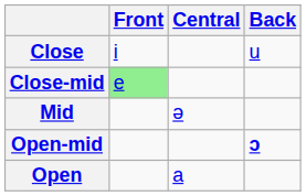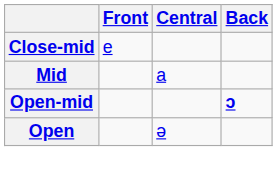 <table class="wikitable">
 <tr>
 <th></th>
 <th><a href='#'>Front</a></th>
 <th><a href='#'>Central</a></th>
 <th><a href='#'>Back</a></th>
 </tr>
 <tr>
-<th><a href='#'>Close</a></th>
-<td><a href='#'>i</a></td>
-<td></td>
-<td><a href='#'>u</a></td>
-</tr>
-<tr>
 <th><a href='#'>Close-mid</a></th>
-<td style="background: lightgreen;"><a href='#'>e</a></td>
+<td><a href='#'>e</a></td>
 <td></td>
 <td></td>
 </tr>
 <tr>
 <th><a href='#'>Mid</a></th>
 <td></td>
-<td><a href='#'>ə</a></td>
+<td><a href='#'>a</a></td>
 <td></td>
 </tr>
 <tr>
 <th><a href='#'>Open-mid</a></th>
 <td></td>
 <td></td>
 <td><strong><a href='#'>ɔ</a></strong></td>
 </tr>
 <tr>
 <th><a href='#'>Open</a></th>
 <td></td>
-<td><a href='#'>a</a></td>
+<td><a href='#'>ə</a></td>
 </tr>
 </table>
